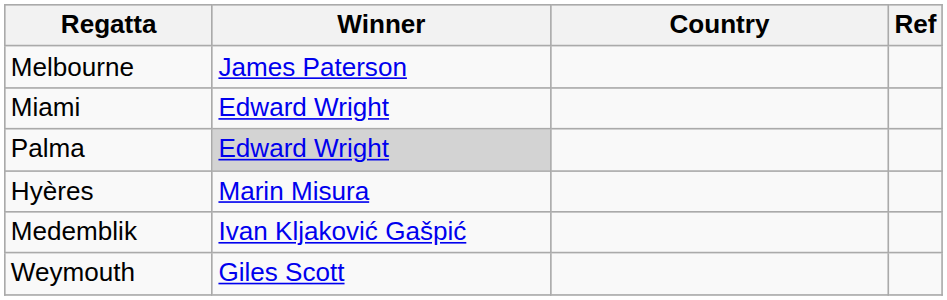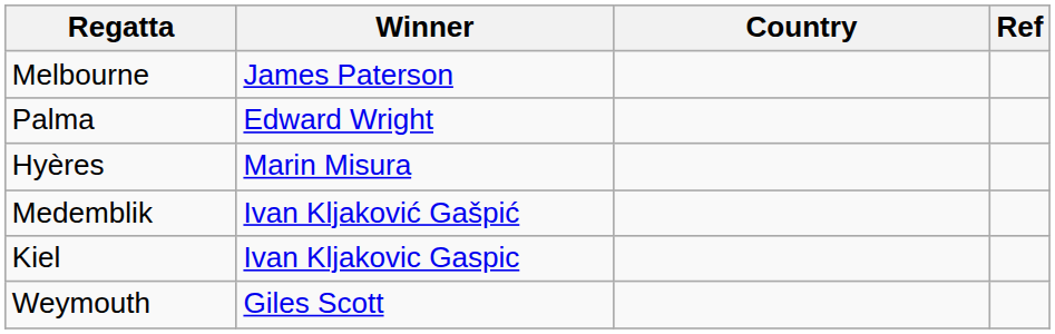 <table class="wikitable">
 <tr>
 <th width=120>Regatta</th>
 <th width=200px>Winner</th>
 <th width=200px>Country</th>
 <th>Ref</th>
 </tr>
 <tr>
 <td>Melbourne</td>
 <td><a href='#'>James Paterson</a></td>
 <td></td>
 <td></td>
 </tr>
 <tr>
-<td>Miami</td>
+<td>Palma</td>
 <td><a href='#'>Edward Wright</a></td>
-<td></td>
-<td></td>
-</tr>
-<tr>
-<td>Palma</td>
-<td style="background: lightgrey;"><a href='#'>Edward Wright</a></td>
 <td></td>
 <td></td>
 </tr>
 <tr>
 <td>Hyères</td>
 <td><a href='#'>Marin Misura</a></td>
 <td></td>
 <td></td>
 </tr>
 <tr>
 <td>Medemblik</td>
 <td><a href='#'>Ivan Kljaković Gašpić</a></td>
 <td></td>
 <td></td>
 </tr>
 <tr>
+<td>Kiel</td>
+<td><a href='#'>Ivan Kljakovic Gaspic</a></td>
+<td></td>
+<td></td>
+</tr>
+<tr>
 <td>Weymouth</td>
 <td><a href='#'>Giles Scott</a></td>
 <td></td>
 <td></td>
 </tr>
 </table>
